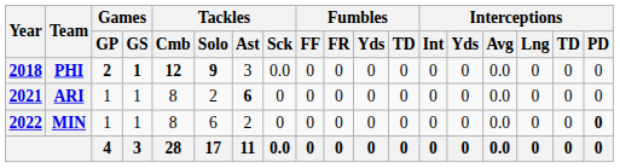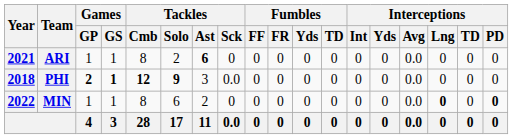 <table class="wikitable" style="text-align: center;">
 <tr>
 <th rowspan="2">Year</th>
 <th rowspan="2">Team</th>
 <th colspan="2">Games</th>
 <th colspan="4">Tackles</th>
 <th colspan="4">Fumbles</th>
 <th colspan="6">Interceptions</th>
 </tr>
 <tr>
 <th>GP</th>
 <th>GS</th>
 <th>Cmb</th>
 <th>Solo</th>
 <th>Ast</th>
 <th>Sck</th>
 <th>FF</th>
 <th>FR</th>
 <th>Yds</th>
 <th>TD</th>
 <th>Int</th>
 <th>Yds</th>
 <th>Avg</th>
 <th>Lng</th>
 <th>TD</th>
 <th>PD</th>
 </tr>
 <tr>
-<th><a href='#'>2018</a></th>
-<th><a href='#'>PHI</a></th>
-<td><strong>2</strong></td>
-<td><strong>1</strong></td>
-<td><strong>12</strong></td>
-<td><strong>9</strong></td>
-<td>3</td>
-<td>0.0</td>
+<th><a href='#'>2021</a></th>
+<th><a href='#'>ARI</a></th>
+<td>1</td>
+<td>1</td>
+<td>8</td>
+<td>2</td>
+<td><strong>6</strong></td>
+<td>0</td>
 <td>0</td>
 <td>0</td>
 <td>0</td>
 <td>0</td>
 <td>0</td>
 <td>0</td>
 <td>0.0</td>
 <td>0</td>
 <td>0</td>
 <td>0</td>
 </tr>
 <tr>
-<th><a href='#'>2021</a></th>
-<th><a href='#'>ARI</a></th>
-<td>1</td>
-<td>1</td>
-<td>8</td>
-<td>2</td>
-<td><strong>6</strong></td>
-<td>0</td>
+<th><a href='#'>2018</a></th>
+<th><a href='#'>PHI</a></th>
+<td><strong>2</strong></td>
+<td><strong>1</strong></td>
+<td><strong>12</strong></td>
+<td><strong>9</strong></td>
+<td>3</td>
+<td>0.0</td>
 <td>0</td>
 <td>0</td>
 <td>0</td>
 <td>0</td>
 <td>0</td>
 <td>0</td>
 <td>0.0</td>
 <td>0</td>
 <td>0</td>
 <td>0</td>
 </tr>
 <tr>
 <th><a href='#'>2022</a></th>
 <th><a href='#'>MIN</a></th>
 <td>1</td>
 <td>1</td>
 <td>8</td>
 <td>6</td>
 <td>2</td>
 <td>0</td>
 <td>0</td>
 <td>0</td>
 <td>0</td>
 <td>0</td>
 <td>0</td>
 <td>0</td>
 <td>0.0</td>
-<td>0</td>
+<td><strong>0</strong></td>
 <td>0</td>
 <td><strong>0</strong></td>
 </tr>
 <tr>
 <th colspan="2"></th>
 <th>4</th>
 <th>3</th>
 <th>28</th>
 <th>17</th>
 <th>11</th>
 <th>0.0</th>
 <th>0</th>
 <th>0</th>
 <th>0</th>
 <th>0</th>
 <th>0</th>
 <th>0</th>
 <th>0.0</th>
 <th>0</th>
 <th>0</th>
 <th>0</th>
 </tr>
 </table>
